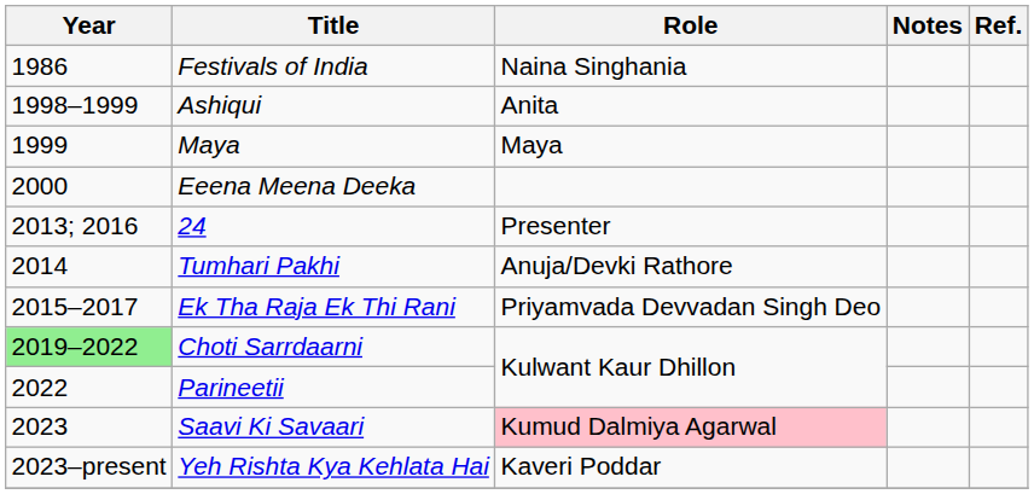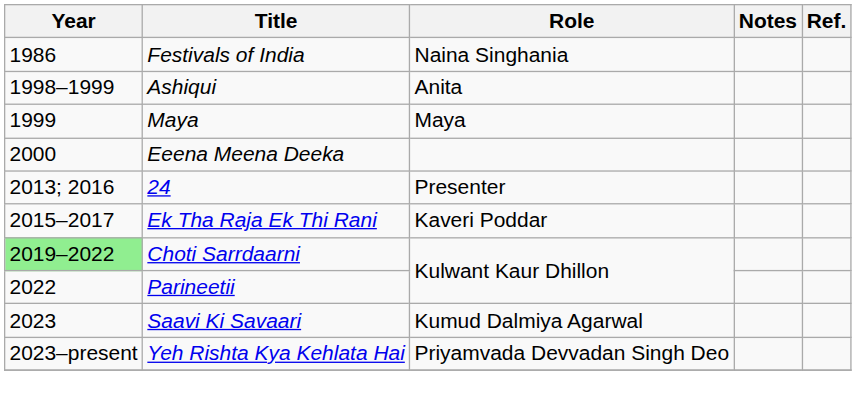 <table class="wikitable";">
 <tr>
 <th>Year</th>
 <th>Title</th>
 <th>Role</th>
 <th>Notes</th>
 <th>Ref.</th>
 </tr>
 <tr>
 <td>1986</td>
 <td><em>Festivals of India</em></td>
 <td>Naina Singhania</td>
 <td></td>
 <td></td>
 </tr>
 <tr>
 <td>1998–1999</td>
 <td><em>Ashiqui</em></td>
 <td>Anita</td>
 <td></td>
 <td></td>
 </tr>
 <tr>
 <td>1999</td>
 <td><em>Maya</em></td>
 <td>Maya</td>
 <td></td>
 <td></td>
 </tr>
 <tr>
 <td>2000</td>
 <td><em>Eeena Meena Deeka</em></td>
 <td></td>
 <td></td>
 <td></td>
 </tr>
 <tr>
 <td>2013; 2016</td>
 <td><em><a href='#'> 24</a></em></td>
 <td>Presenter</td>
 <td></td>
 <td></td>
 </tr>
 <tr>
-<td>2014</td>
-<td><em><a href='#'>Tumhari Pakhi</a></em></td>
-<td>Anuja/Devki Rathore</td>
-<td></td>
-<td></td>
-</tr>
-<tr>
 <td>2015–2017</td>
 <td><em><a href='#'>Ek Tha Raja Ek Thi Rani</a></em></td>
-<td>Priyamvada Devvadan Singh Deo</td>
+<td>Kaveri Poddar</td>
 <td></td>
 <td></td>
 </tr>
 <tr>
 <td style="background: lightgreen;">2019–2022</td>
 <td><em><a href='#'>Choti Sarrdaarni</a></em></td>
 <td rowspan = "2">Kulwant Kaur Dhillon</td>
 <td></td>
 <td></td>
 </tr>
 <tr>
 <td>2022</td>
 <td><em><a href='#'>Parineetii</a></em></td>
 <td></td>
 <td></td>
 </tr>
 <tr>
 <td>2023</td>
 <td><em><a href='#'>Saavi Ki Savaari</a></em></td>
-<td style="background: pink;">Kumud Dalmiya Agarwal</td>
+<td>Kumud Dalmiya Agarwal</td>
 <td></td>
 <td></td>
 </tr>
 <tr>
 <td>2023–present</td>
 <td><em><a href='#'>Yeh Rishta Kya Kehlata Hai</a></em></td>
-<td>Kaveri Poddar</td>
+<td>Priyamvada Devvadan Singh Deo</td>
 <td></td>
 <td></td>
 </tr>
 <tr>
 </tr>
 </table>
